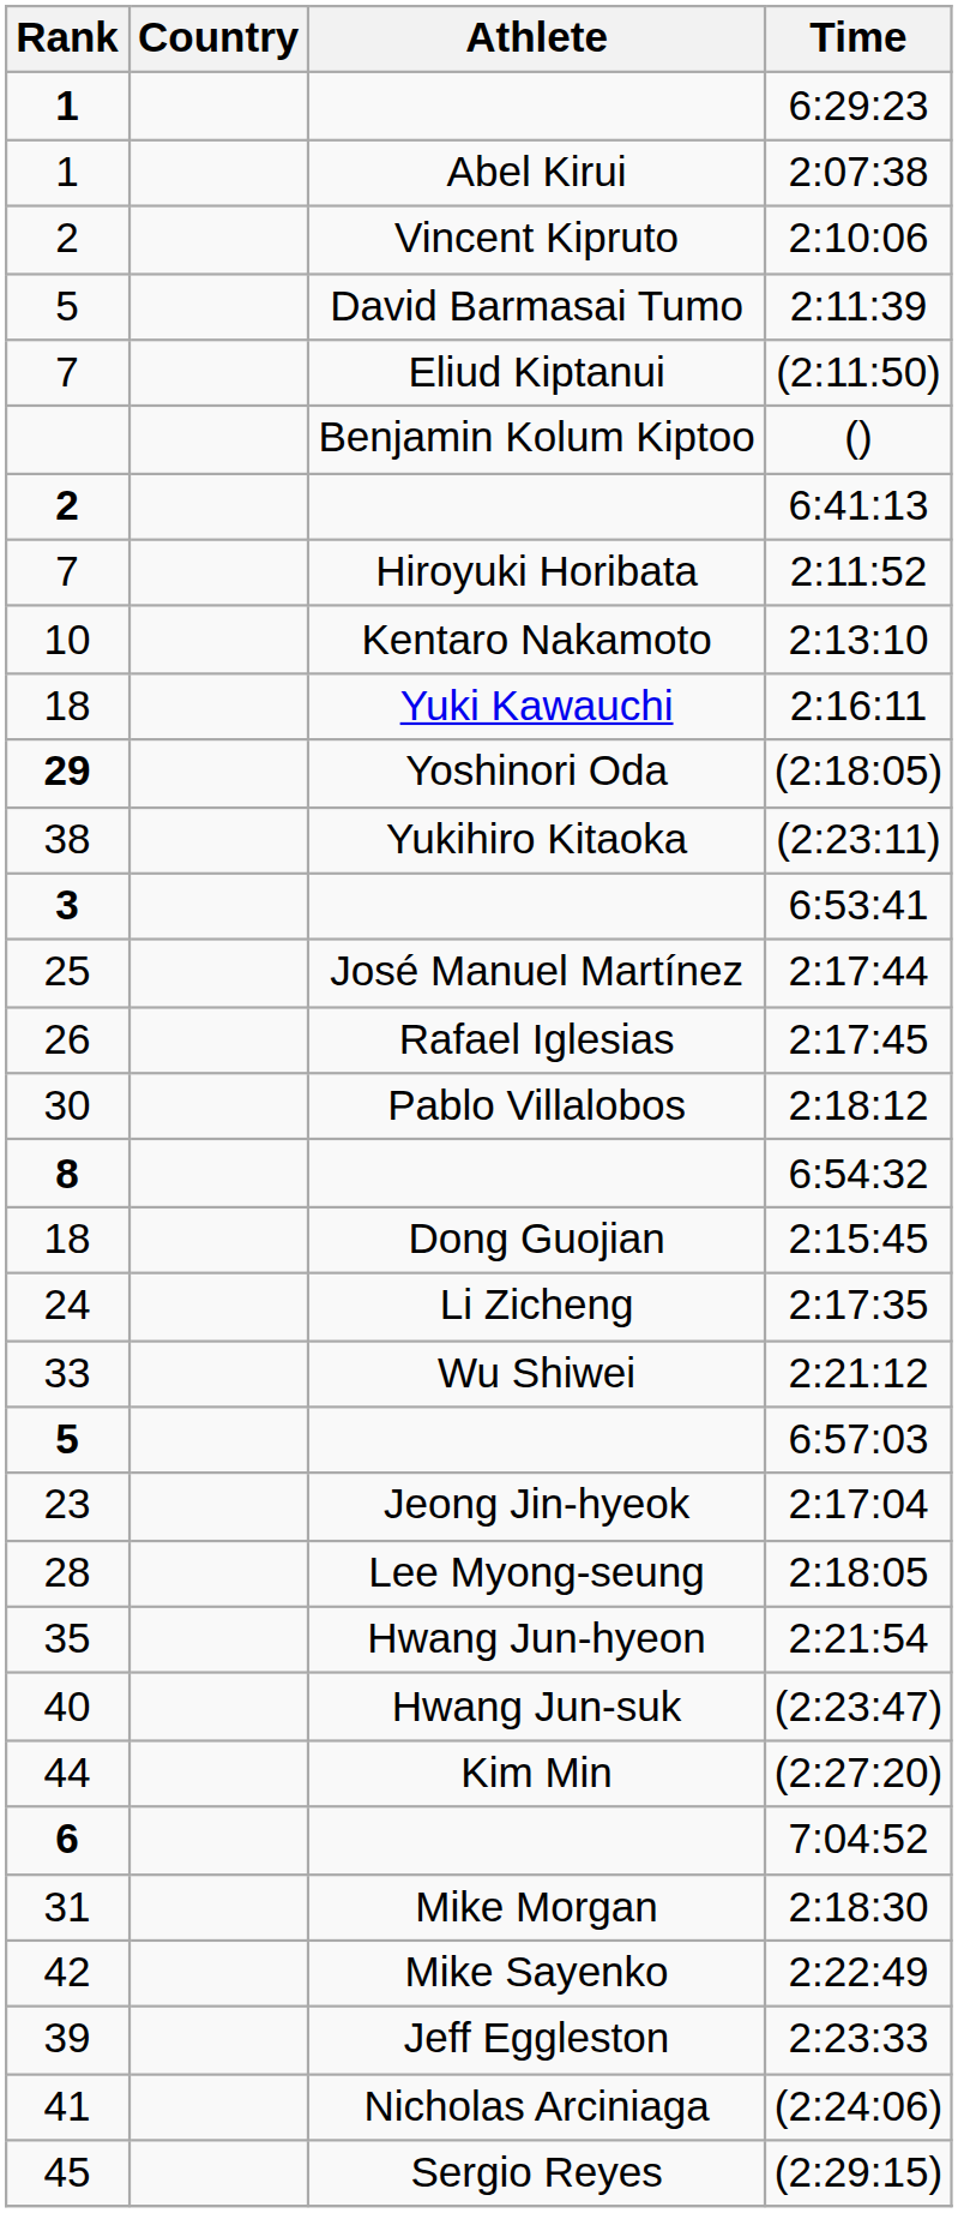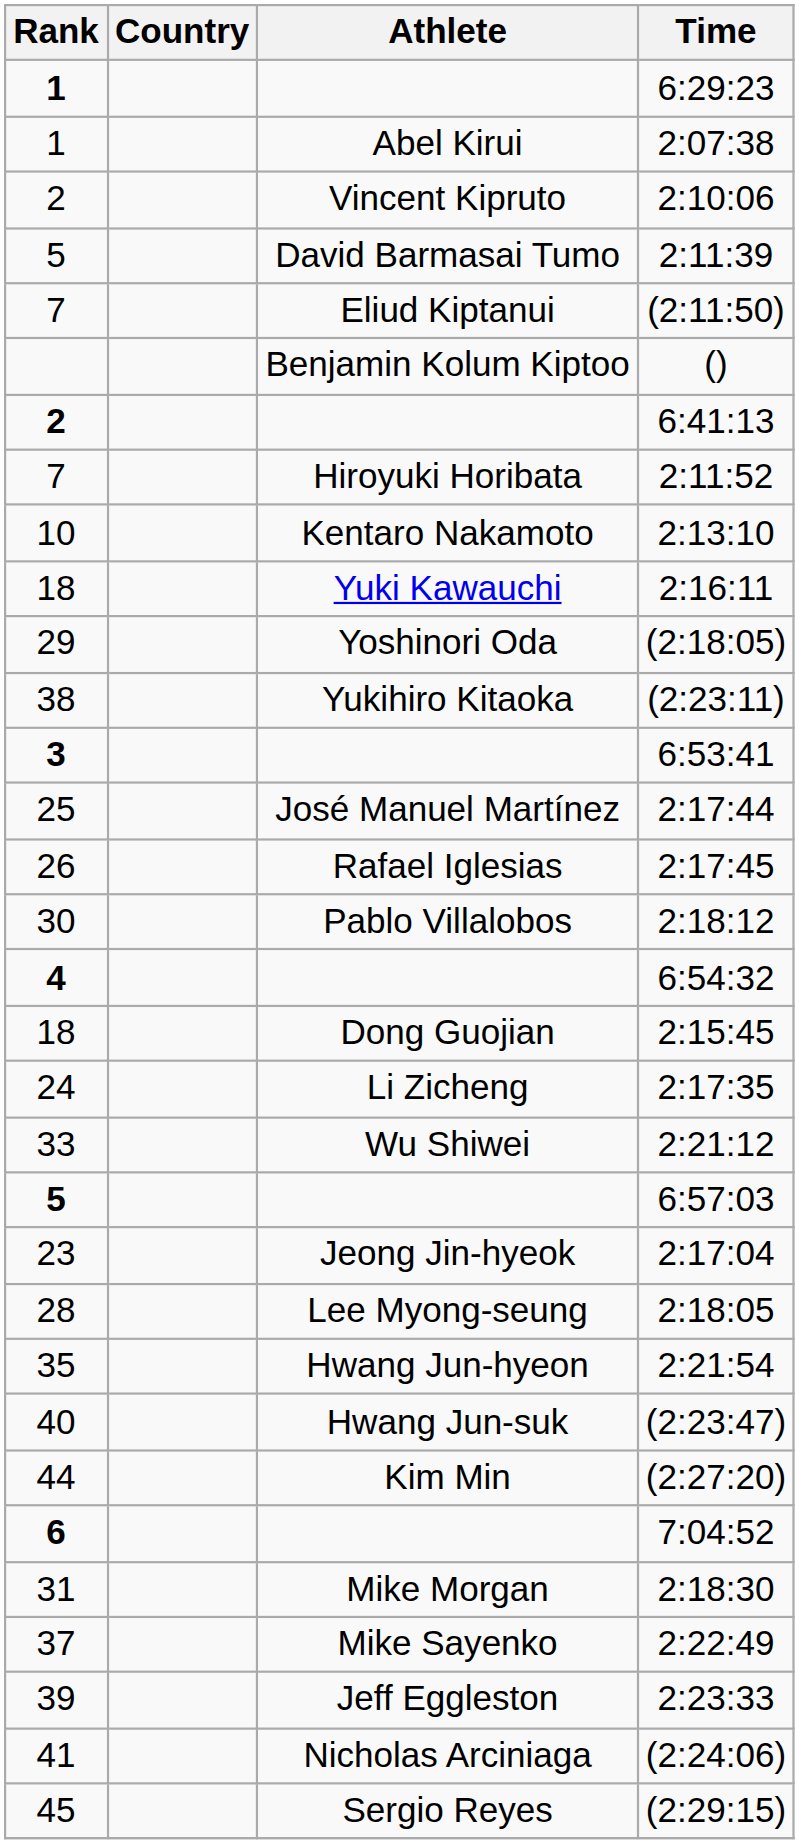 <table class="wikitable sortable" style=text-align:center>
 <tr>
 <th>Rank</th>
 <th>Country</th>
 <th>Athlete</th>
 <th>Time</th>
 </tr>
 <tr>
 <td><strong>1</strong></td>
 <td><em></em></td>
 <td></td>
 <td>6:29:23</td>
 </tr>
 <tr>
 <td>1</td>
 <td></td>
 <td>Abel Kirui</td>
 <td>2:07:38</td>
 </tr>
 <tr>
 <td>2</td>
 <td></td>
 <td>Vincent Kipruto</td>
 <td>2:10:06</td>
 </tr>
 <tr>
 <td>5</td>
 <td></td>
 <td>David Barmasai Tumo</td>
 <td>2:11:39</td>
 </tr>
 <tr>
 <td>7</td>
 <td></td>
 <td>Eliud Kiptanui</td>
 <td>(2:11:50)</td>
 </tr>
 <tr>
 <td></td>
 <td></td>
 <td>Benjamin Kolum Kiptoo</td>
 <td>()</td>
 </tr>
 <tr>
 <td><strong>2</strong></td>
 <td><em></em></td>
 <td></td>
 <td>6:41:13</td>
 </tr>
 <tr>
 <td>7</td>
 <td></td>
 <td>Hiroyuki Horibata</td>
 <td>2:11:52</td>
 </tr>
 <tr>
 <td>10</td>
 <td></td>
 <td>Kentaro Nakamoto</td>
 <td>2:13:10</td>
 </tr>
 <tr>
 <td>18</td>
 <td></td>
 <td><a href='#'>Yuki Kawauchi</a></td>
 <td>2:16:11</td>
 </tr>
 <tr>
-<td><strong>29</strong></td>
+<td>29</td>
 <td></td>
 <td>Yoshinori Oda</td>
 <td>(2:18:05)</td>
 </tr>
 <tr>
 <td>38</td>
 <td></td>
 <td>Yukihiro Kitaoka</td>
 <td>(2:23:11)</td>
 </tr>
 <tr>
 <td><strong>3</strong></td>
 <td><em></em></td>
 <td></td>
 <td>6:53:41</td>
 </tr>
 <tr>
 <td>25</td>
 <td></td>
 <td>José Manuel Martínez</td>
 <td>2:17:44</td>
 </tr>
 <tr>
 <td>26</td>
 <td></td>
 <td>Rafael Iglesias</td>
 <td>2:17:45</td>
 </tr>
 <tr>
 <td>30</td>
 <td></td>
 <td>Pablo Villalobos</td>
 <td>2:18:12</td>
 </tr>
 <tr>
-<td><strong>8</strong></td>
+<td><strong>4</strong></td>
 <td><em></em></td>
 <td></td>
 <td>6:54:32</td>
 </tr>
 <tr>
 <td>18</td>
 <td></td>
 <td>Dong Guojian</td>
 <td>2:15:45</td>
 </tr>
 <tr>
 <td>24</td>
 <td></td>
 <td>Li Zicheng</td>
 <td>2:17:35</td>
 </tr>
 <tr>
 <td>33</td>
 <td></td>
 <td>Wu Shiwei</td>
 <td>2:21:12</td>
 </tr>
 <tr>
 <td><strong>5</strong></td>
 <td><em></em></td>
 <td></td>
 <td>6:57:03</td>
 </tr>
 <tr>
 <td>23</td>
 <td></td>
 <td>Jeong Jin-hyeok</td>
 <td>2:17:04</td>
 </tr>
 <tr>
 <td>28</td>
 <td></td>
 <td>Lee Myong-seung</td>
 <td>2:18:05</td>
 </tr>
 <tr>
 <td>35</td>
 <td></td>
 <td>Hwang Jun-hyeon</td>
 <td>2:21:54</td>
 </tr>
 <tr>
 <td>40</td>
 <td></td>
 <td>Hwang Jun-suk</td>
 <td>(2:23:47)</td>
 </tr>
 <tr>
 <td>44</td>
 <td></td>
 <td>Kim Min</td>
 <td>(2:27:20)</td>
 </tr>
 <tr>
 <td><strong>6</strong></td>
 <td><em></em></td>
 <td></td>
 <td>7:04:52</td>
 </tr>
 <tr>
 <td>31</td>
 <td></td>
 <td>Mike Morgan</td>
 <td>2:18:30</td>
 </tr>
 <tr>
-<td>42</td>
+<td>37</td>
 <td></td>
 <td>Mike Sayenko</td>
 <td>2:22:49</td>
 </tr>
 <tr>
 <td>39</td>
 <td></td>
 <td>Jeff Eggleston</td>
 <td>2:23:33</td>
 </tr>
 <tr>
 <td>41</td>
 <td></td>
 <td>Nicholas Arciniaga</td>
 <td>(2:24:06)</td>
 </tr>
 <tr>
 <td>45</td>
 <td></td>
 <td>Sergio Reyes</td>
 <td>(2:29:15)</td>
 </tr>
 <tr>
 </tr>
 </table>
